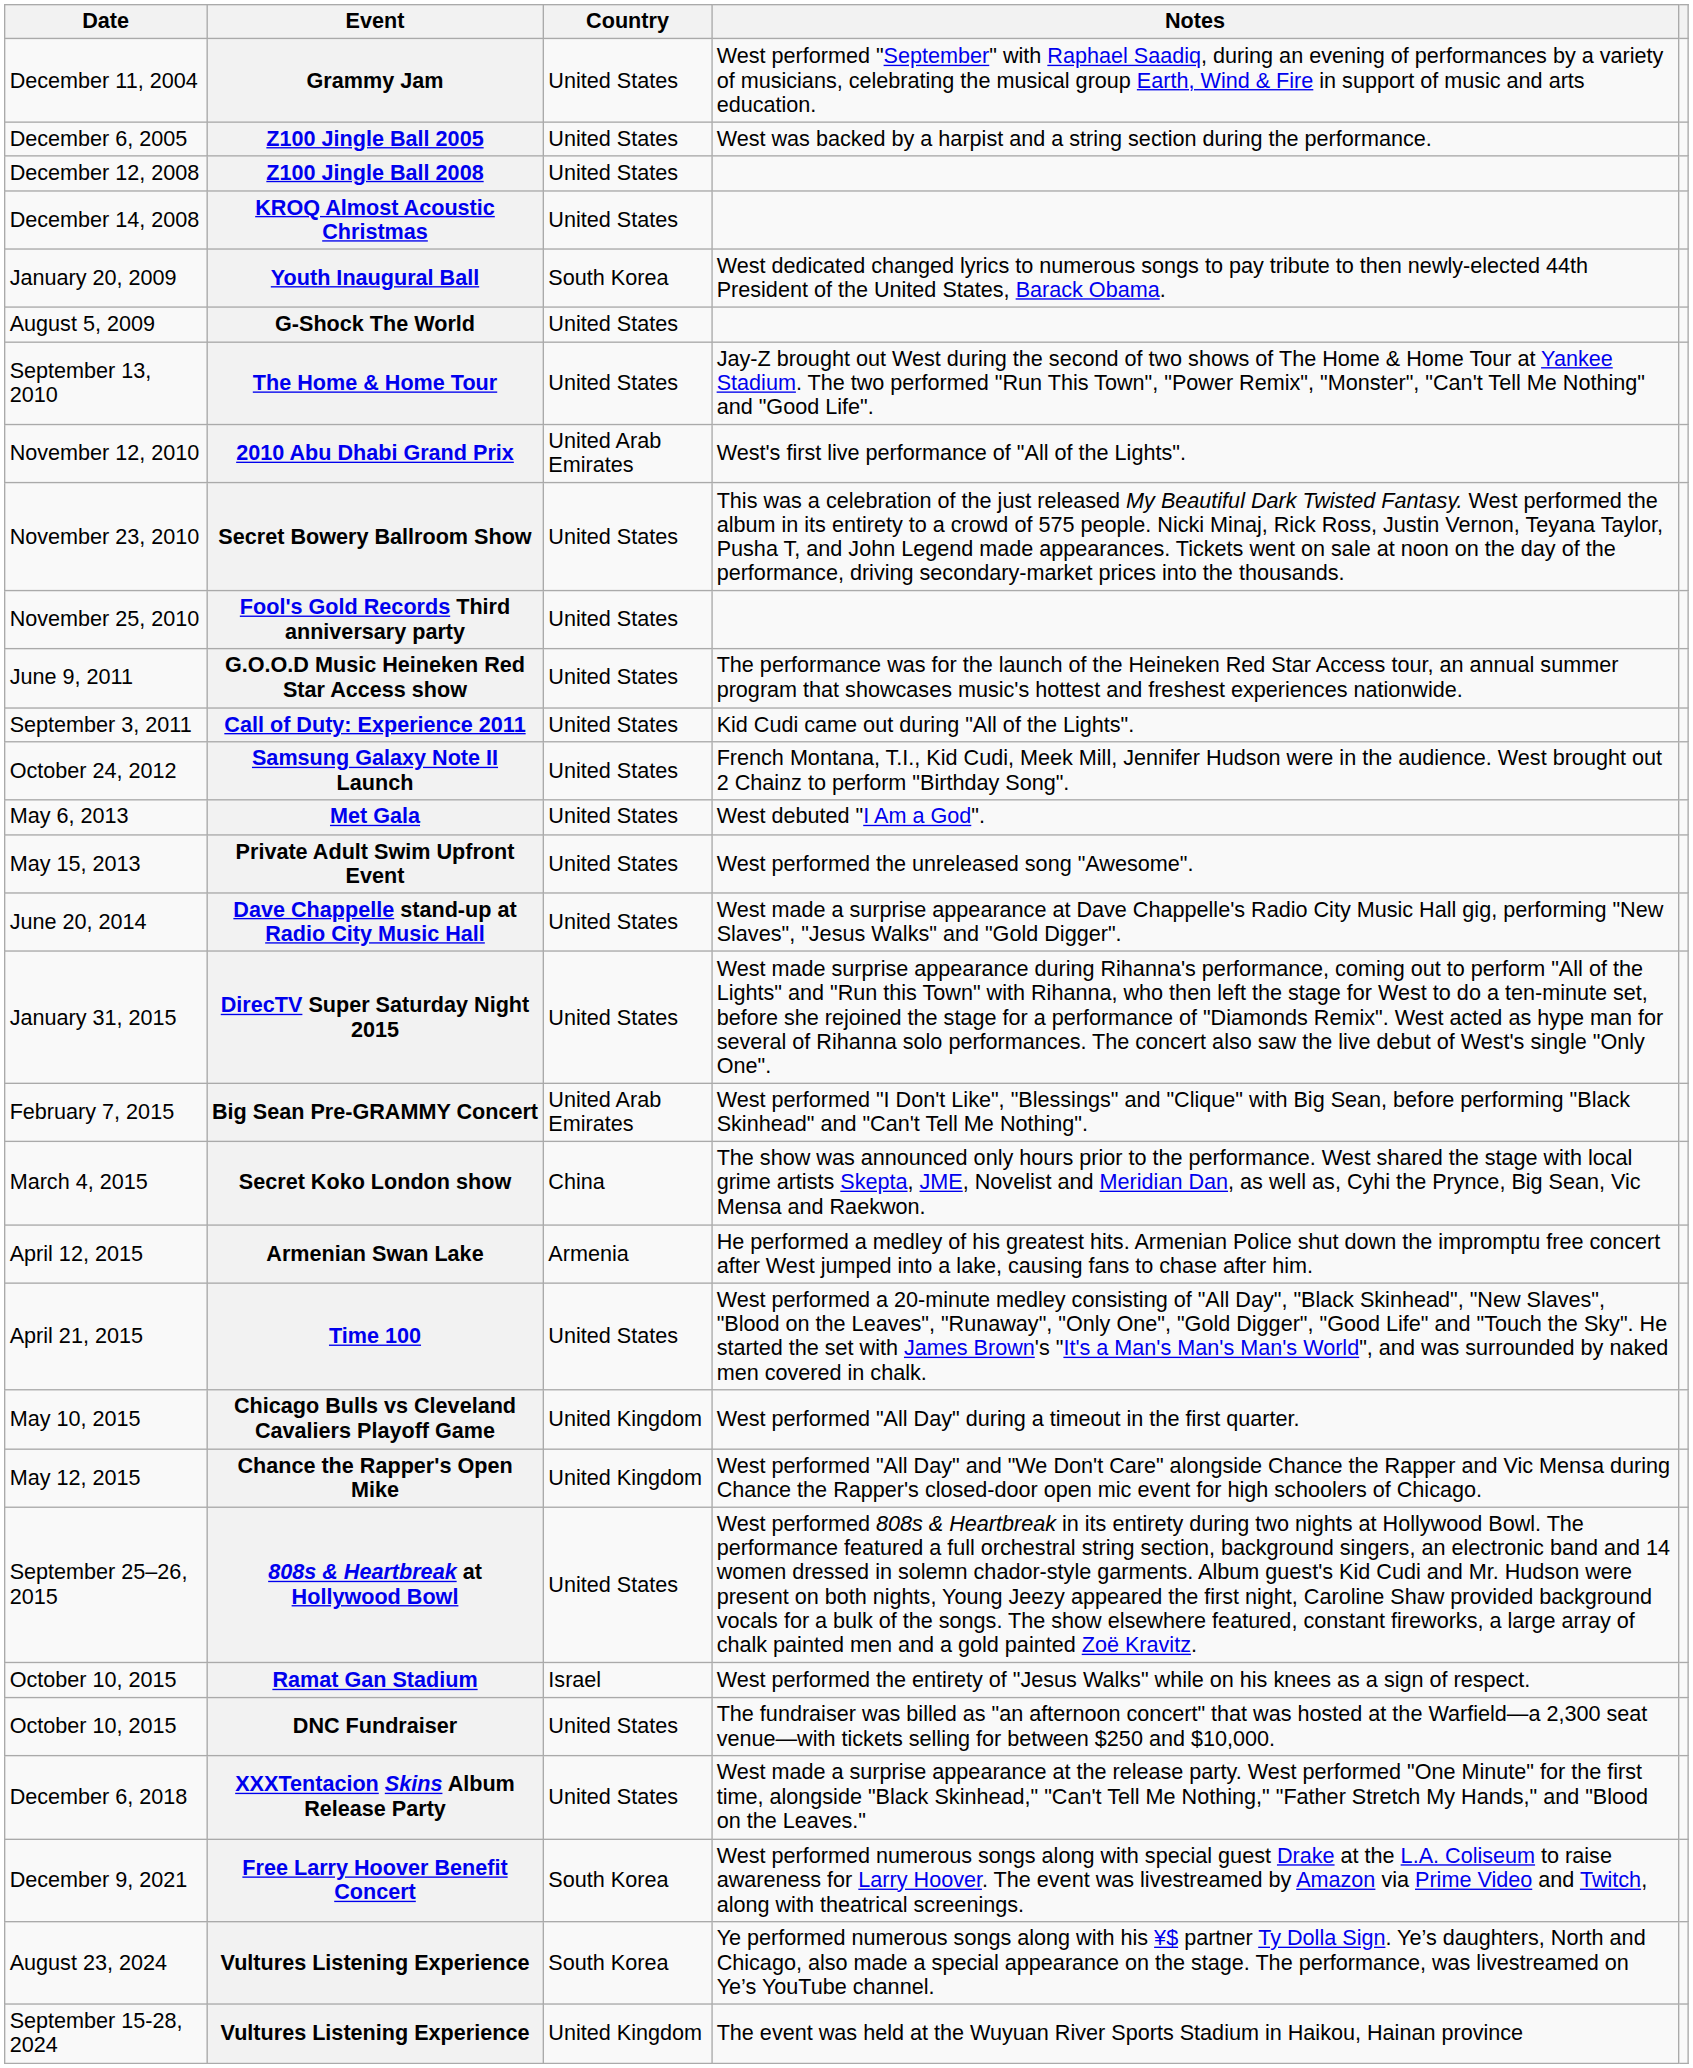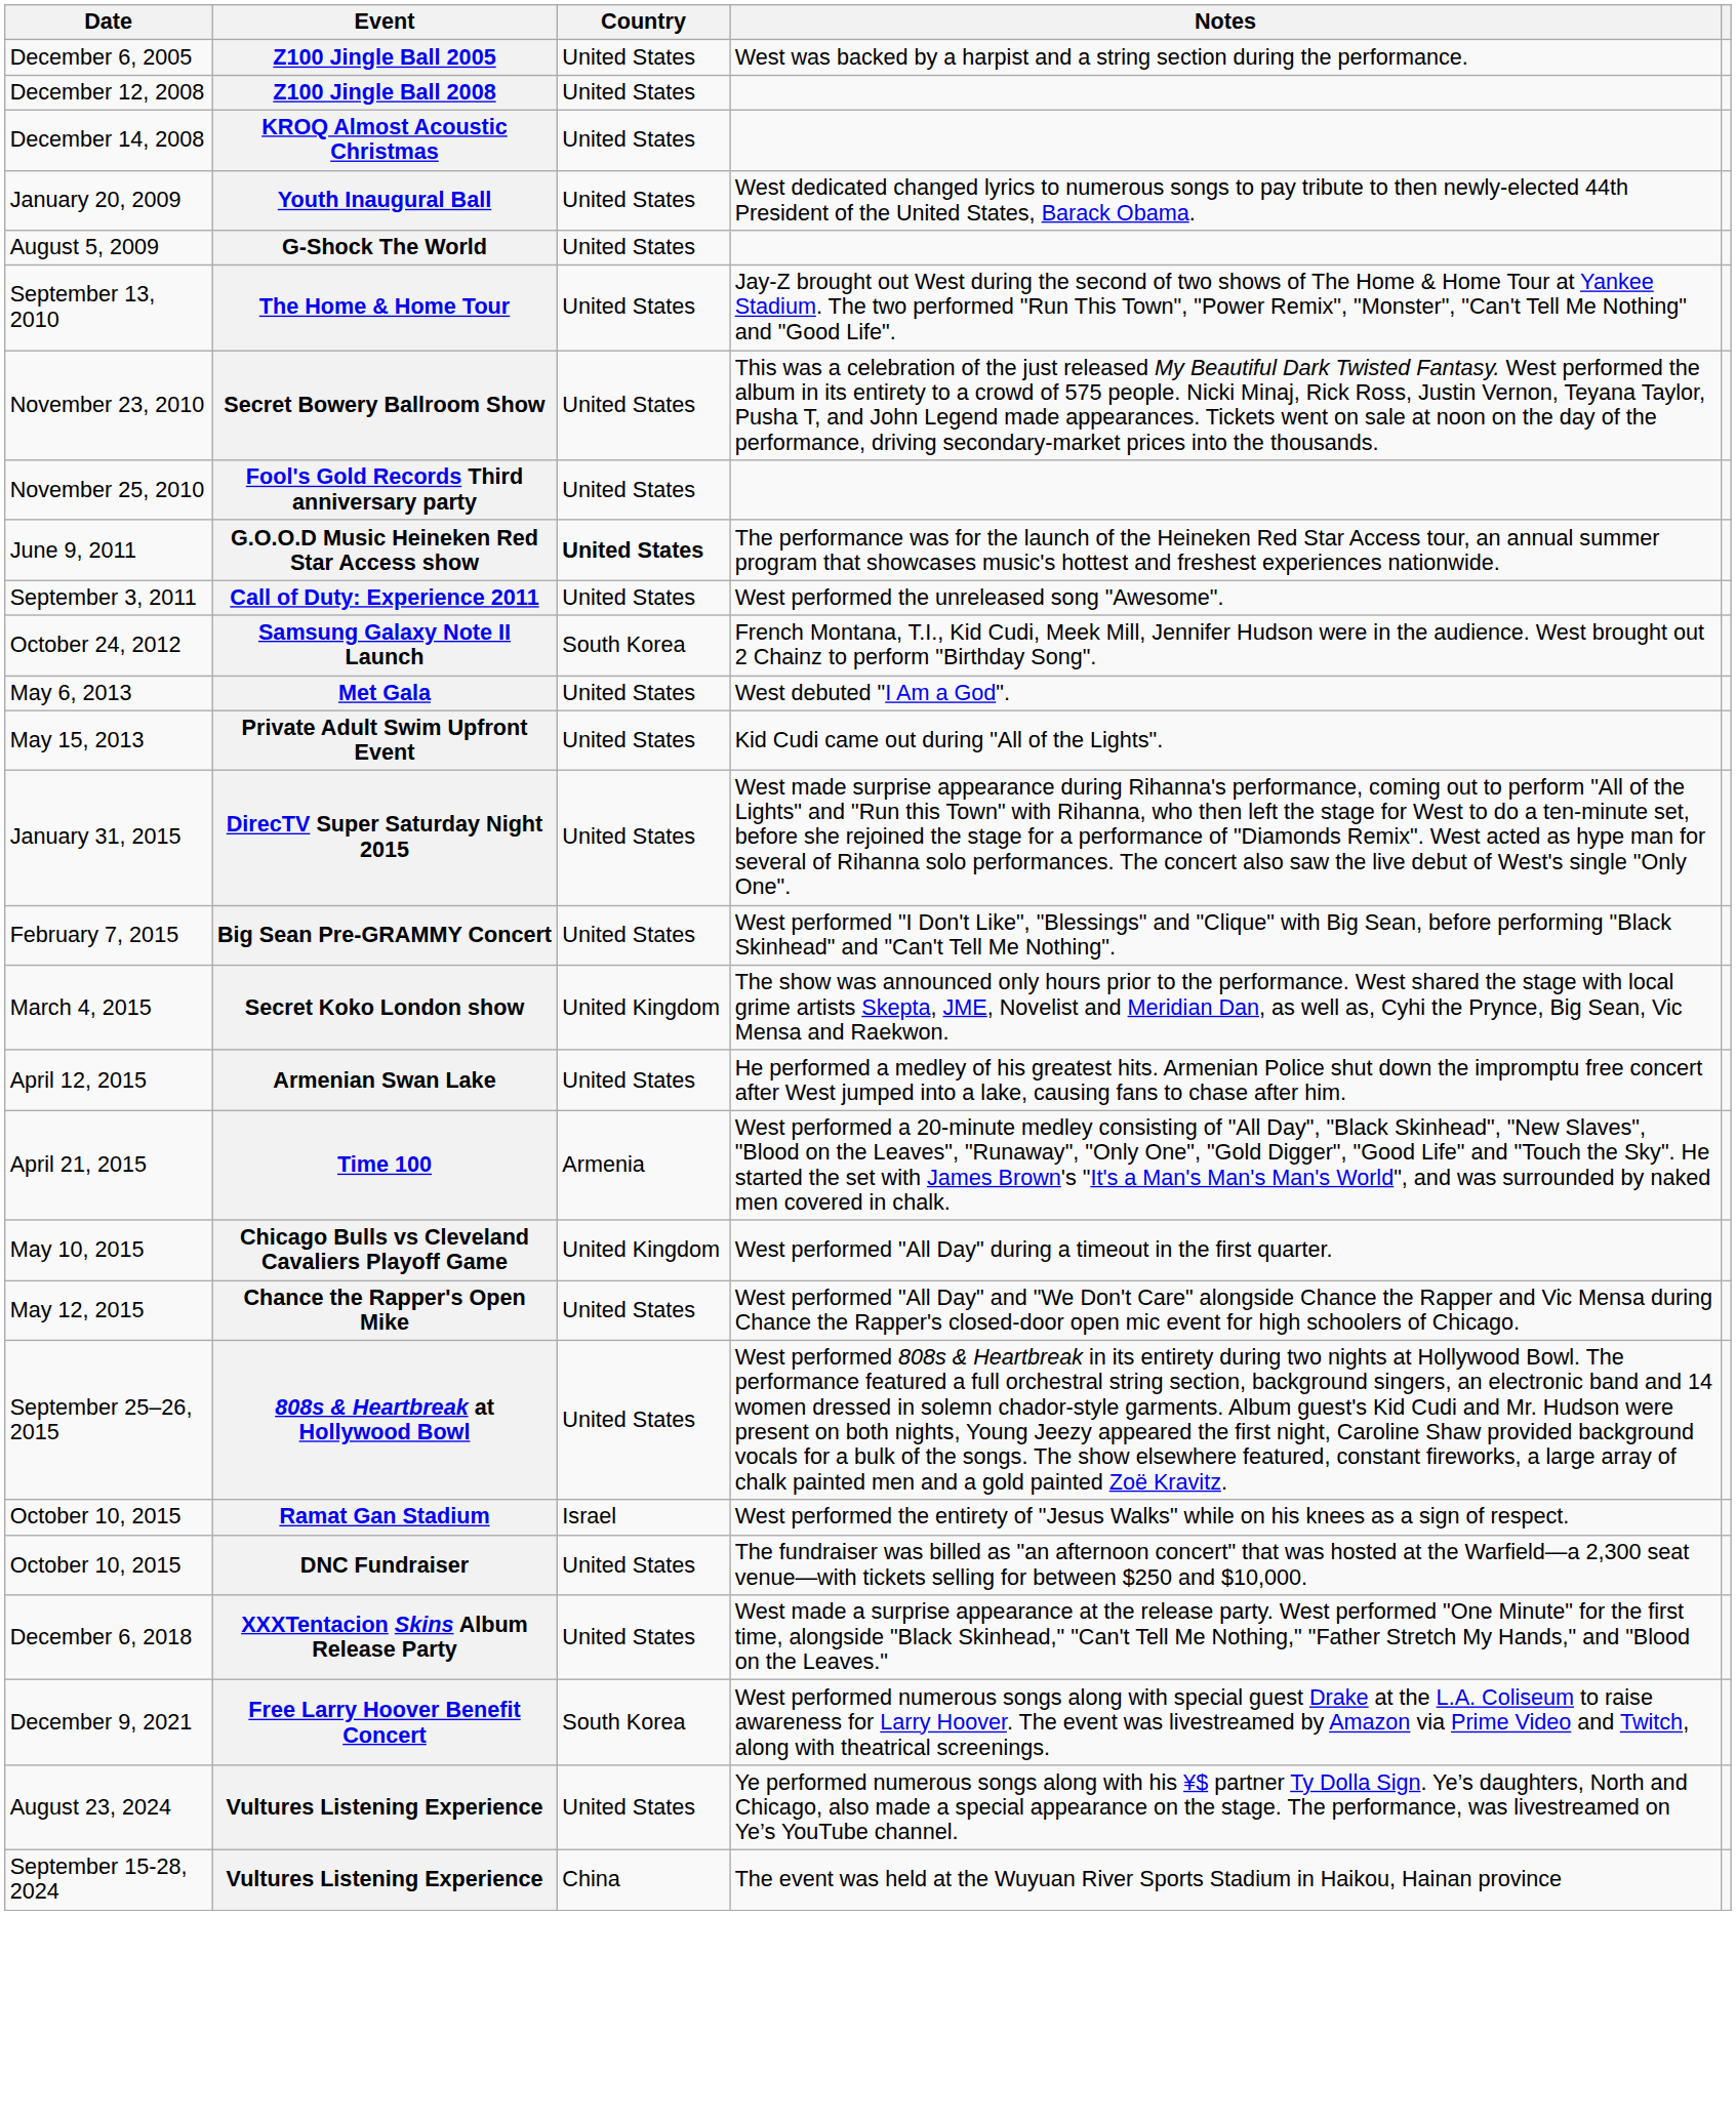 <table class="wikitable sortable plainrowheaders">
 <tr>
 <th style="width:12%;">Date</th>
 <th style="width:20%;">Event</th>
 <th style="width:10%;">Country</th>
 <th>Notes</th>
 <th scope="col" class="unsortable"></th>
-</tr>
-<tr>
-<td>December 11, 2004</td>
-<th scope="row">Grammy Jam</th>
-<td>United States</td>
-<td>West performed "<a href='#'>September</a>" with <a href='#'>Raphael Saadiq</a>, during an evening of performances by a variety of musicians, celebrating the musical group <a href='#'>Earth, Wind & Fire</a> in support of music and arts education.</td>
-<td style="text-align:center;"></td>
 </tr>
 <tr>
 <td>December 6, 2005</td>
 <th scope="row"><a href='#'>Z100 Jingle Ball 2005</a></th>
 <td>United States</td>
 <td>West was backed by a harpist and a string section during the performance.</td>
 <td style="text-align:center;"></td>
 </tr>
 <tr>
 <td>December 12, 2008</td>
 <th scope="row"><a href='#'>Z100 Jingle Ball 2008</a></th>
 <td>United States</td>
 <td></td>
 <td style="text-align:center;"></td>
 </tr>
 <tr>
 <td>December 14, 2008</td>
 <th scope="row"><a href='#'>KROQ Almost Acoustic Christmas</a></th>
 <td>United States</td>
 <td></td>
 <td style="text-align:center;"></td>
 </tr>
 <tr>
 <td>January 20, 2009</td>
 <th scope="row"><a href='#'>Youth Inaugural Ball</a></th>
-<td>South Korea</td>
+<td>United States</td>
 <td>West dedicated changed lyrics to numerous songs to pay tribute to then newly-elected 44th President of the United States, <a href='#'>Barack Obama</a>.</td>
 <td style="text-align:center;"></td>
 </tr>
 <tr>
 <td>August 5, 2009</td>
 <th scope="row">G-Shock The World</th>
 <td>United States</td>
 <td></td>
 <td style="text-align:center;"></td>
 </tr>
 <tr>
 <td>September 13, 2010</td>
 <th scope="row"><a href='#'>The Home & Home Tour</a></th>
 <td>United States</td>
 <td>Jay-Z brought out West during the second of two shows of The Home & Home Tour at <a href='#'>Yankee Stadium</a>. The two performed "Run This Town", "Power Remix", "Monster", "Can't Tell Me Nothing" and "Good Life".</td>
-<td style="text-align:center;"></td>
-</tr>
-<tr>
-<td>November 12, 2010</td>
-<th scope="row"><a href='#'>2010 Abu Dhabi Grand Prix</a></th>
-<td>United Arab Emirates</td>
-<td>West's first live performance of "All of the Lights".</td>
 <td style="text-align:center;"></td>
 </tr>
 <tr>
 <td>November 23, 2010</td>
 <th scope="row">Secret Bowery Ballroom Show</th>
 <td>United States</td>
 <td>This was a celebration of the just released <em>My Beautiful Dark Twisted Fantasy.</em> West performed the album in its entirety to a crowd of 575 people. Nicki Minaj, Rick Ross, Justin Vernon, Teyana Taylor, Pusha T, and John Legend made appearances. Tickets went on sale at noon on the day of the performance, driving secondary-market prices into the thousands.</td>
 <td style="text-align:center;"></td>
 </tr>
 <tr>
 <td>November 25, 2010</td>
 <th scope="row"><a href='#'>Fool's Gold Records</a> Third anniversary party</th>
 <td>United States</td>
 <td></td>
 <td style="text-align:center;"></td>
 </tr>
 <tr>
 <td>June 9, 2011</td>
 <th scope="row">G.O.O.D Music Heineken Red Star Access show</th>
-<td>United States</td>
+<td><strong>United States</strong></td>
 <td>The performance was for the launch of the Heineken Red Star Access tour, an annual summer program that showcases music's hottest and freshest experiences nationwide.</td>
 <td style="text-align:center;"></td>
 </tr>
 <tr>
 <td>September 3, 2011</td>
 <th scope="row"><a href='#'>Call of Duty: Experience 2011</a></th>
 <td>United States</td>
-<td>Kid Cudi came out during "All of the Lights".</td>
+<td>West performed the unreleased song "Awesome".</td>
 <td style="text-align:center;"></td>
 </tr>
 <tr>
 <td>October 24, 2012</td>
 <th scope="row"><a href='#'>Samsung Galaxy Note II</a> Launch</th>
-<td>United States</td>
+<td>South Korea</td>
 <td>French Montana, T.I., Kid Cudi, Meek Mill, Jennifer Hudson were in the audience. West brought out 2 Chainz to perform "Birthday Song".</td>
 <td style="text-align:center;"></td>
 </tr>
 <tr>
 <td>May 6, 2013</td>
 <th scope="row"><a href='#'>Met Gala</a></th>
 <td>United States</td>
 <td>West debuted "<a href='#'>I Am a God</a>".</td>
 <td style="text-align:center;"></td>
 </tr>
 <tr>
 <td>May 15, 2013</td>
 <th scope="row">Private Adult Swim Upfront Event</th>
 <td>United States</td>
-<td>West performed the unreleased song "Awesome".</td>
-<td style="text-align:center;"></td>
-</tr>
-<tr>
-<td>June 20, 2014</td>
-<th scope="row"><a href='#'>Dave Chappelle</a> stand-up at <a href='#'>Radio City Music Hall</a></th>
-<td>United States</td>
-<td>West made a surprise appearance at Dave Chappelle's Radio City Music Hall gig, performing "New Slaves", "Jesus Walks" and "Gold Digger".</td>
+<td>Kid Cudi came out during "All of the Lights".</td>
 <td style="text-align:center;"></td>
 </tr>
 <tr>
 <td>January 31, 2015</td>
 <th scope="row"><a href='#'>DirecTV</a> Super Saturday Night 2015</th>
 <td>United States</td>
 <td>West made surprise appearance during Rihanna's performance, coming out to perform "All of the Lights" and "Run this Town" with Rihanna, who then left the stage for West to do a ten-minute set, before she rejoined the stage for a performance of "Diamonds Remix". West acted as hype man for several of Rihanna solo performances. The concert also saw the live debut of West's single "Only One".</td>
 <td style="text-align:center;"></td>
 </tr>
 <tr>
 <td>February 7, 2015</td>
 <th scope="row">Big Sean Pre-GRAMMY Concert</th>
-<td>United Arab Emirates</td>
+<td>United States</td>
 <td>West performed "I Don't Like", "Blessings" and "Clique" with Big Sean, before performing "Black Skinhead" and "Can't Tell Me Nothing".</td>
 <td style="text-align:center;"></td>
 </tr>
 <tr>
 <td>March 4, 2015</td>
 <th scope="row">Secret Koko London show</th>
-<td>China</td>
+<td>United Kingdom</td>
 <td>The show was announced only hours prior to the performance. West shared the stage with local grime artists <a href='#'>Skepta</a>, <a href='#'>JME</a>, Novelist and <a href='#'>Meridian Dan</a>, as well as, Cyhi the Prynce, Big Sean, Vic Mensa and Raekwon.</td>
 <td style="text-align:center;"></td>
 </tr>
 <tr>
 <td>April 12, 2015</td>
 <th scope="row">Armenian Swan Lake</th>
-<td>Armenia</td>
+<td>United States</td>
 <td>He performed a medley of his greatest hits. Armenian Police shut down the impromptu free concert after West jumped into a lake, causing fans to chase after him.</td>
 <td style="text-align:center;"></td>
 </tr>
 <tr>
 <td>April 21, 2015</td>
 <th scope="row"><a href='#'>Time 100</a></th>
-<td>United States</td>
+<td>Armenia</td>
 <td>West performed a 20-minute medley consisting of "All Day", "Black Skinhead", "New Slaves", "Blood on the Leaves", "Runaway", "Only One", "Gold Digger", "Good Life" and "Touch the Sky". He started the set with <a href='#'>James Brown</a>'s "<a href='#'>It's a Man's Man's Man's World</a>", and was surrounded by naked men covered in chalk.</td>
 <td style="text-align:center;"></td>
 </tr>
 <tr>
 <td>May 10, 2015</td>
 <th scope="row">Chicago Bulls vs Cleveland Cavaliers Playoff Game</th>
 <td>United Kingdom</td>
 <td>West performed "All Day" during a timeout in the first quarter.</td>
 <td style="text-align:center;"></td>
 </tr>
 <tr>
 <td>May 12, 2015</td>
 <th scope="row">Chance the Rapper's Open Mike</th>
-<td>United Kingdom</td>
+<td>United States</td>
 <td>West performed "All Day" and "We Don't Care" alongside Chance the Rapper and Vic Mensa during Chance the Rapper's closed-door open mic event for high schoolers of Chicago.</td>
 <td style="text-align:center;"></td>
 </tr>
 <tr>
 <td>September 25–26, 2015</td>
 <th scope="row"><em><a href='#'>808s & Heartbreak</a></em> at <a href='#'>Hollywood Bowl</a></th>
 <td>United States</td>
 <td>West performed <em>808s & Heartbreak</em> in its entirety during two nights at Hollywood Bowl. The performance featured a full orchestral string section, background singers, an electronic band and 14 women dressed in solemn chador-style garments. Album guest's Kid Cudi and Mr. Hudson were present on both nights, Young Jeezy appeared the first night, Caroline Shaw provided background vocals for a bulk of the songs. The show elsewhere featured, constant fireworks, a large array of chalk painted men and a gold painted <a href='#'>Zoë Kravitz</a>.</td>
 <td style="text-align:center;"></td>
 </tr>
 <tr>
 <td>October 10, 2015</td>
 <th scope="row"><a href='#'>Ramat Gan Stadium</a></th>
 <td>Israel</td>
 <td>West performed the entirety of "Jesus Walks" while on his knees as a sign of respect.</td>
 <td style="text-align:center;"></td>
 </tr>
 <tr>
 <td>October 10, 2015</td>
 <th scope="row">DNC Fundraiser</th>
 <td>United States</td>
 <td>The fundraiser was billed as "an afternoon concert" that was hosted at the Warfield—a 2,300 seat venue—with tickets selling for between $250 and $10,000.</td>
 <td style="text-align:center;"></td>
 </tr>
 <tr>
 <td>December 6, 2018</td>
 <th scope="row"><a href='#'>XXXTentacion</a> <em><a href='#'>Skins</a></em> Album Release Party</th>
 <td>United States</td>
 <td>West made a surprise appearance at the release party. West performed "One Minute" for the first time, alongside "Black Skinhead," "Can't Tell Me Nothing," "Father Stretch My Hands," and "Blood on the Leaves."</td>
 <td style="text-align:center;"></td>
 </tr>
 <tr>
 <td>December 9, 2021</td>
 <th scope="row"><a href='#'>Free Larry Hoover Benefit Concert</a></th>
 <td>South Korea</td>
 <td>West performed numerous songs along with special guest <a href='#'>Drake</a> at the <a href='#'>L.A. Coliseum</a> to raise awareness for <a href='#'>Larry Hoover</a>. The event was livestreamed by <a href='#'>Amazon</a> via <a href='#'>Prime Video</a> and <a href='#'>Twitch</a>, along with theatrical screenings.</td>
 <td></td>
 </tr>
 <tr>
 <td>August 23, 2024</td>
 <th scope="row">Vultures Listening Experience</th>
-<td>South Korea</td>
+<td>United States</td>
 <td>Ye performed numerous songs along with his <a href='#'>¥$</a> partner <a href='#'>Ty Dolla Sign</a>. Ye’s daughters, North and Chicago, also made a special appearance on the stage. The performance, was livestreamed on Ye’s YouTube channel.</td>
 <td></td>
 </tr>
 <tr>
 <td>September 15-28, 2024</td>
 <th scope="row">Vultures Listening Experience</th>
-<td>United Kingdom</td>
+<td>China</td>
 <td>The event was held at the Wuyuan River Sports Stadium in Haikou, Hainan province</td>
 <td></td>
 </tr>
 </table>
